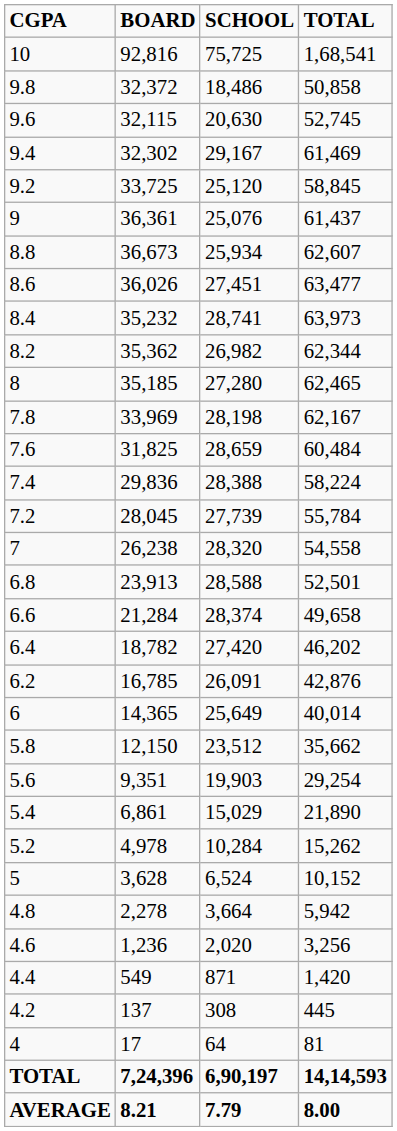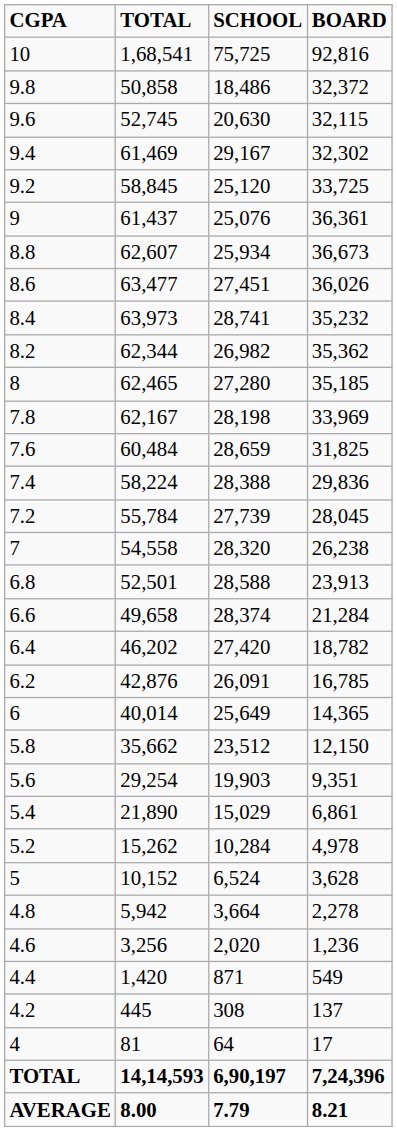 <table class="wikitable">
 <tr>
 <td><strong>CGPA</strong></td>
+<td><strong>TOTAL</strong></td>
+<td><strong>SCHOOL</strong></td>
 <td><strong>BOARD</strong></td>
-<td><strong>SCHOOL</strong></td>
-<td><strong>TOTAL</strong></td>
 </tr>
 <tr>
 <td>10</td>
+<td>1,68,541</td>
+<td>75,725</td>
 <td>92,816</td>
-<td>75,725</td>
-<td>1,68,541</td>
 </tr>
 <tr>
 <td>9.8</td>
+<td>50,858</td>
+<td>18,486</td>
 <td>32,372</td>
-<td>18,486</td>
-<td>50,858</td>
 </tr>
 <tr>
 <td>9.6</td>
+<td>52,745</td>
+<td>20,630</td>
 <td>32,115</td>
-<td>20,630</td>
-<td>52,745</td>
 </tr>
 <tr>
 <td>9.4</td>
+<td>61,469</td>
+<td>29,167</td>
 <td>32,302</td>
-<td>29,167</td>
-<td>61,469</td>
 </tr>
 <tr>
 <td>9.2</td>
+<td>58,845</td>
+<td>25,120</td>
 <td>33,725</td>
-<td>25,120</td>
-<td>58,845</td>
 </tr>
 <tr>
 <td>9</td>
+<td>61,437</td>
+<td>25,076</td>
 <td>36,361</td>
-<td>25,076</td>
-<td>61,437</td>
 </tr>
 <tr>
 <td>8.8</td>
+<td>62,607</td>
+<td>25,934</td>
 <td>36,673</td>
-<td>25,934</td>
-<td>62,607</td>
 </tr>
 <tr>
 <td>8.6</td>
+<td>63,477</td>
+<td>27,451</td>
 <td>36,026</td>
-<td>27,451</td>
-<td>63,477</td>
 </tr>
 <tr>
 <td>8.4</td>
+<td>63,973</td>
+<td>28,741</td>
 <td>35,232</td>
-<td>28,741</td>
-<td>63,973</td>
 </tr>
 <tr>
 <td>8.2</td>
+<td>62,344</td>
+<td>26,982</td>
 <td>35,362</td>
-<td>26,982</td>
-<td>62,344</td>
 </tr>
 <tr>
 <td>8</td>
+<td>62,465</td>
+<td>27,280</td>
 <td>35,185</td>
-<td>27,280</td>
-<td>62,465</td>
 </tr>
 <tr>
 <td>7.8</td>
+<td>62,167</td>
+<td>28,198</td>
 <td>33,969</td>
-<td>28,198</td>
-<td>62,167</td>
 </tr>
 <tr>
 <td>7.6</td>
+<td>60,484</td>
+<td>28,659</td>
 <td>31,825</td>
-<td>28,659</td>
-<td>60,484</td>
 </tr>
 <tr>
 <td>7.4</td>
+<td>58,224</td>
+<td>28,388</td>
 <td>29,836</td>
-<td>28,388</td>
-<td>58,224</td>
 </tr>
 <tr>
 <td>7.2</td>
+<td>55,784</td>
+<td>27,739</td>
 <td>28,045</td>
-<td>27,739</td>
-<td>55,784</td>
 </tr>
 <tr>
 <td>7</td>
+<td>54,558</td>
+<td>28,320</td>
 <td>26,238</td>
-<td>28,320</td>
-<td>54,558</td>
 </tr>
 <tr>
 <td>6.8</td>
+<td>52,501</td>
+<td>28,588</td>
 <td>23,913</td>
-<td>28,588</td>
-<td>52,501</td>
 </tr>
 <tr>
 <td>6.6</td>
+<td>49,658</td>
+<td>28,374</td>
 <td>21,284</td>
-<td>28,374</td>
-<td>49,658</td>
 </tr>
 <tr>
 <td>6.4</td>
+<td>46,202</td>
+<td>27,420</td>
 <td>18,782</td>
-<td>27,420</td>
-<td>46,202</td>
 </tr>
 <tr>
 <td>6.2</td>
+<td>42,876</td>
+<td>26,091</td>
 <td>16,785</td>
-<td>26,091</td>
-<td>42,876</td>
 </tr>
 <tr>
 <td>6</td>
+<td>40,014</td>
+<td>25,649</td>
 <td>14,365</td>
-<td>25,649</td>
-<td>40,014</td>
 </tr>
 <tr>
 <td>5.8</td>
+<td>35,662</td>
+<td>23,512</td>
 <td>12,150</td>
-<td>23,512</td>
-<td>35,662</td>
 </tr>
 <tr>
 <td>5.6</td>
+<td>29,254</td>
+<td>19,903</td>
 <td>9,351</td>
-<td>19,903</td>
-<td>29,254</td>
 </tr>
 <tr>
 <td>5.4</td>
+<td>21,890</td>
+<td>15,029</td>
 <td>6,861</td>
-<td>15,029</td>
-<td>21,890</td>
 </tr>
 <tr>
 <td>5.2</td>
+<td>15,262</td>
+<td>10,284</td>
 <td>4,978</td>
-<td>10,284</td>
-<td>15,262</td>
 </tr>
 <tr>
 <td>5</td>
+<td>10,152</td>
+<td>6,524</td>
 <td>3,628</td>
-<td>6,524</td>
-<td>10,152</td>
 </tr>
 <tr>
 <td>4.8</td>
+<td>5,942</td>
+<td>3,664</td>
 <td>2,278</td>
-<td>3,664</td>
-<td>5,942</td>
 </tr>
 <tr>
 <td>4.6</td>
+<td>3,256</td>
+<td>2,020</td>
 <td>1,236</td>
-<td>2,020</td>
-<td>3,256</td>
 </tr>
 <tr>
 <td>4.4</td>
+<td>1,420</td>
+<td>871</td>
 <td>549</td>
-<td>871</td>
-<td>1,420</td>
 </tr>
 <tr>
 <td>4.2</td>
+<td>445</td>
+<td>308</td>
 <td>137</td>
-<td>308</td>
-<td>445</td>
 </tr>
 <tr>
 <td>4</td>
+<td>81</td>
+<td>64</td>
 <td>17</td>
-<td>64</td>
-<td>81</td>
 </tr>
 <tr>
 <td><strong>TOTAL</strong></td>
+<td><strong>14,14,593</strong></td>
+<td><strong>6,90,197</strong></td>
 <td><strong>7,24,396</strong></td>
-<td><strong>6,90,197</strong></td>
-<td><strong>14,14,593</strong></td>
 </tr>
 <tr>
 <td><strong>AVERAGE</strong></td>
+<td><strong>8.00</strong></td>
+<td><strong>7.79</strong></td>
 <td><strong>8.21</strong></td>
-<td><strong>7.79</strong></td>
-<td><strong>8.00</strong></td>
 </tr>
 </table>
